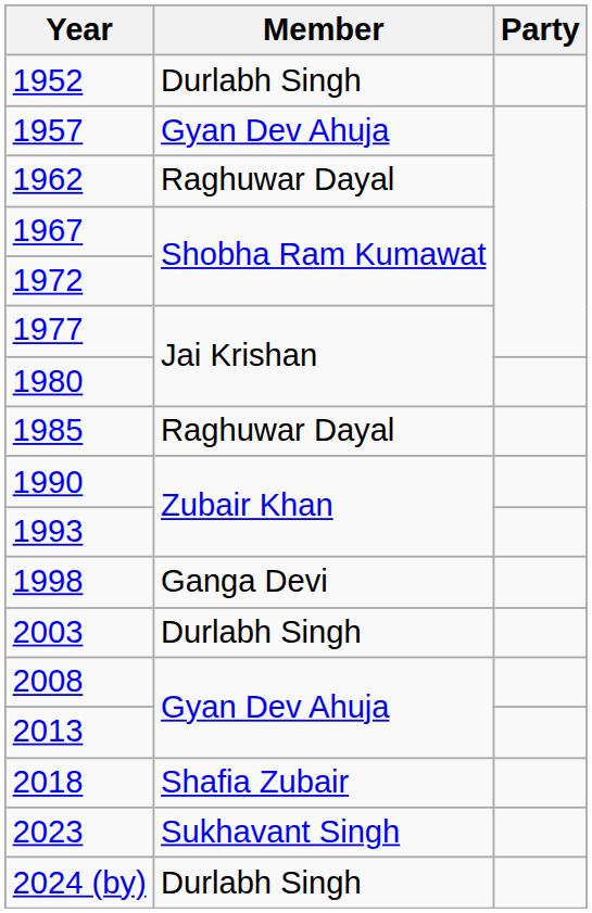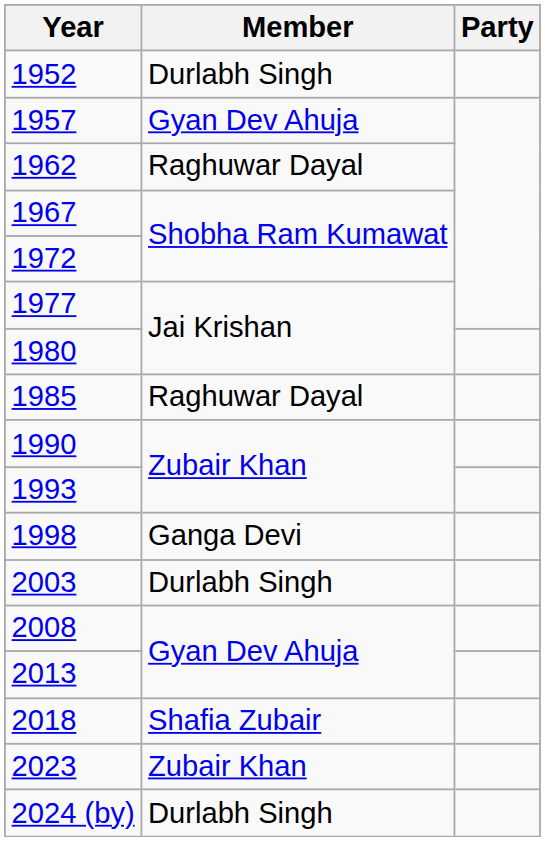 <table class="wikitable sortable">
 <tr>
 <th>Year</th>
 <th>Member</th>
 <th colspan="2">Party</th>
 </tr>
 <tr>
 <td><a href='#'>1952</a></td>
 <td>Durlabh Singh</td>
 <td></td>
 </tr>
 <tr>
 <td><a href='#'>1957</a></td>
 <td><a href='#'>Gyan Dev Ahuja</a></td>
 </tr>
 <tr>
 <td><a href='#'>1962</a></td>
 <td>Raghuwar Dayal</td>
 </tr>
 <tr>
 <td><a href='#'>1967</a></td>
 <td rowspan=2><a href='#'>Shobha Ram Kumawat</a></td>
 </tr>
 <tr>
 <td><a href='#'>1972</a></td>
 </tr>
 <tr>
 <td><a href='#'>1977</a></td>
 <td rowspan=2>Jai Krishan</td>
 </tr>
 <tr>
 <td><a href='#'>1980</a></td>
 <td></td>
 </tr>
 <tr>
 <td><a href='#'>1985</a></td>
 <td>Raghuwar Dayal</td>
 <td></td>
 </tr>
 <tr>
 <td><a href='#'>1990</a></td>
 <td rowspan=2><a href='#'>Zubair Khan</a></td>
 <td></td>
 </tr>
 <tr>
 <td><a href='#'>1993</a></td>
 </tr>
 <tr>
 <td><a href='#'>1998</a></td>
 <td>Ganga Devi</td>
 <td></td>
 </tr>
 <tr>
 <td><a href='#'>2003</a></td>
 <td>Durlabh Singh</td>
 <td></td>
 </tr>
 <tr>
 <td><a href='#'>2008</a></td>
 <td rowspan=2><a href='#'>Gyan Dev Ahuja</a></td>
 <td></td>
 </tr>
 <tr>
 <td><a href='#'>2013</a></td>
 </tr>
 <tr>
 <td><a href='#'>2018</a></td>
 <td><a href='#'>Shafia Zubair</a></td>
 <td></td>
 </tr>
 <tr>
 <td><a href='#'>2023</a></td>
-<td><a href='#'>Sukhavant Singh</a></td>
+<td><a href='#'>Zubair Khan</a></td>
 </tr>
 <tr>
 <td><a href='#'>2024 (by)</a></td>
 <td>Durlabh Singh</td>
 <td></td>
 </tr>
 </table>
